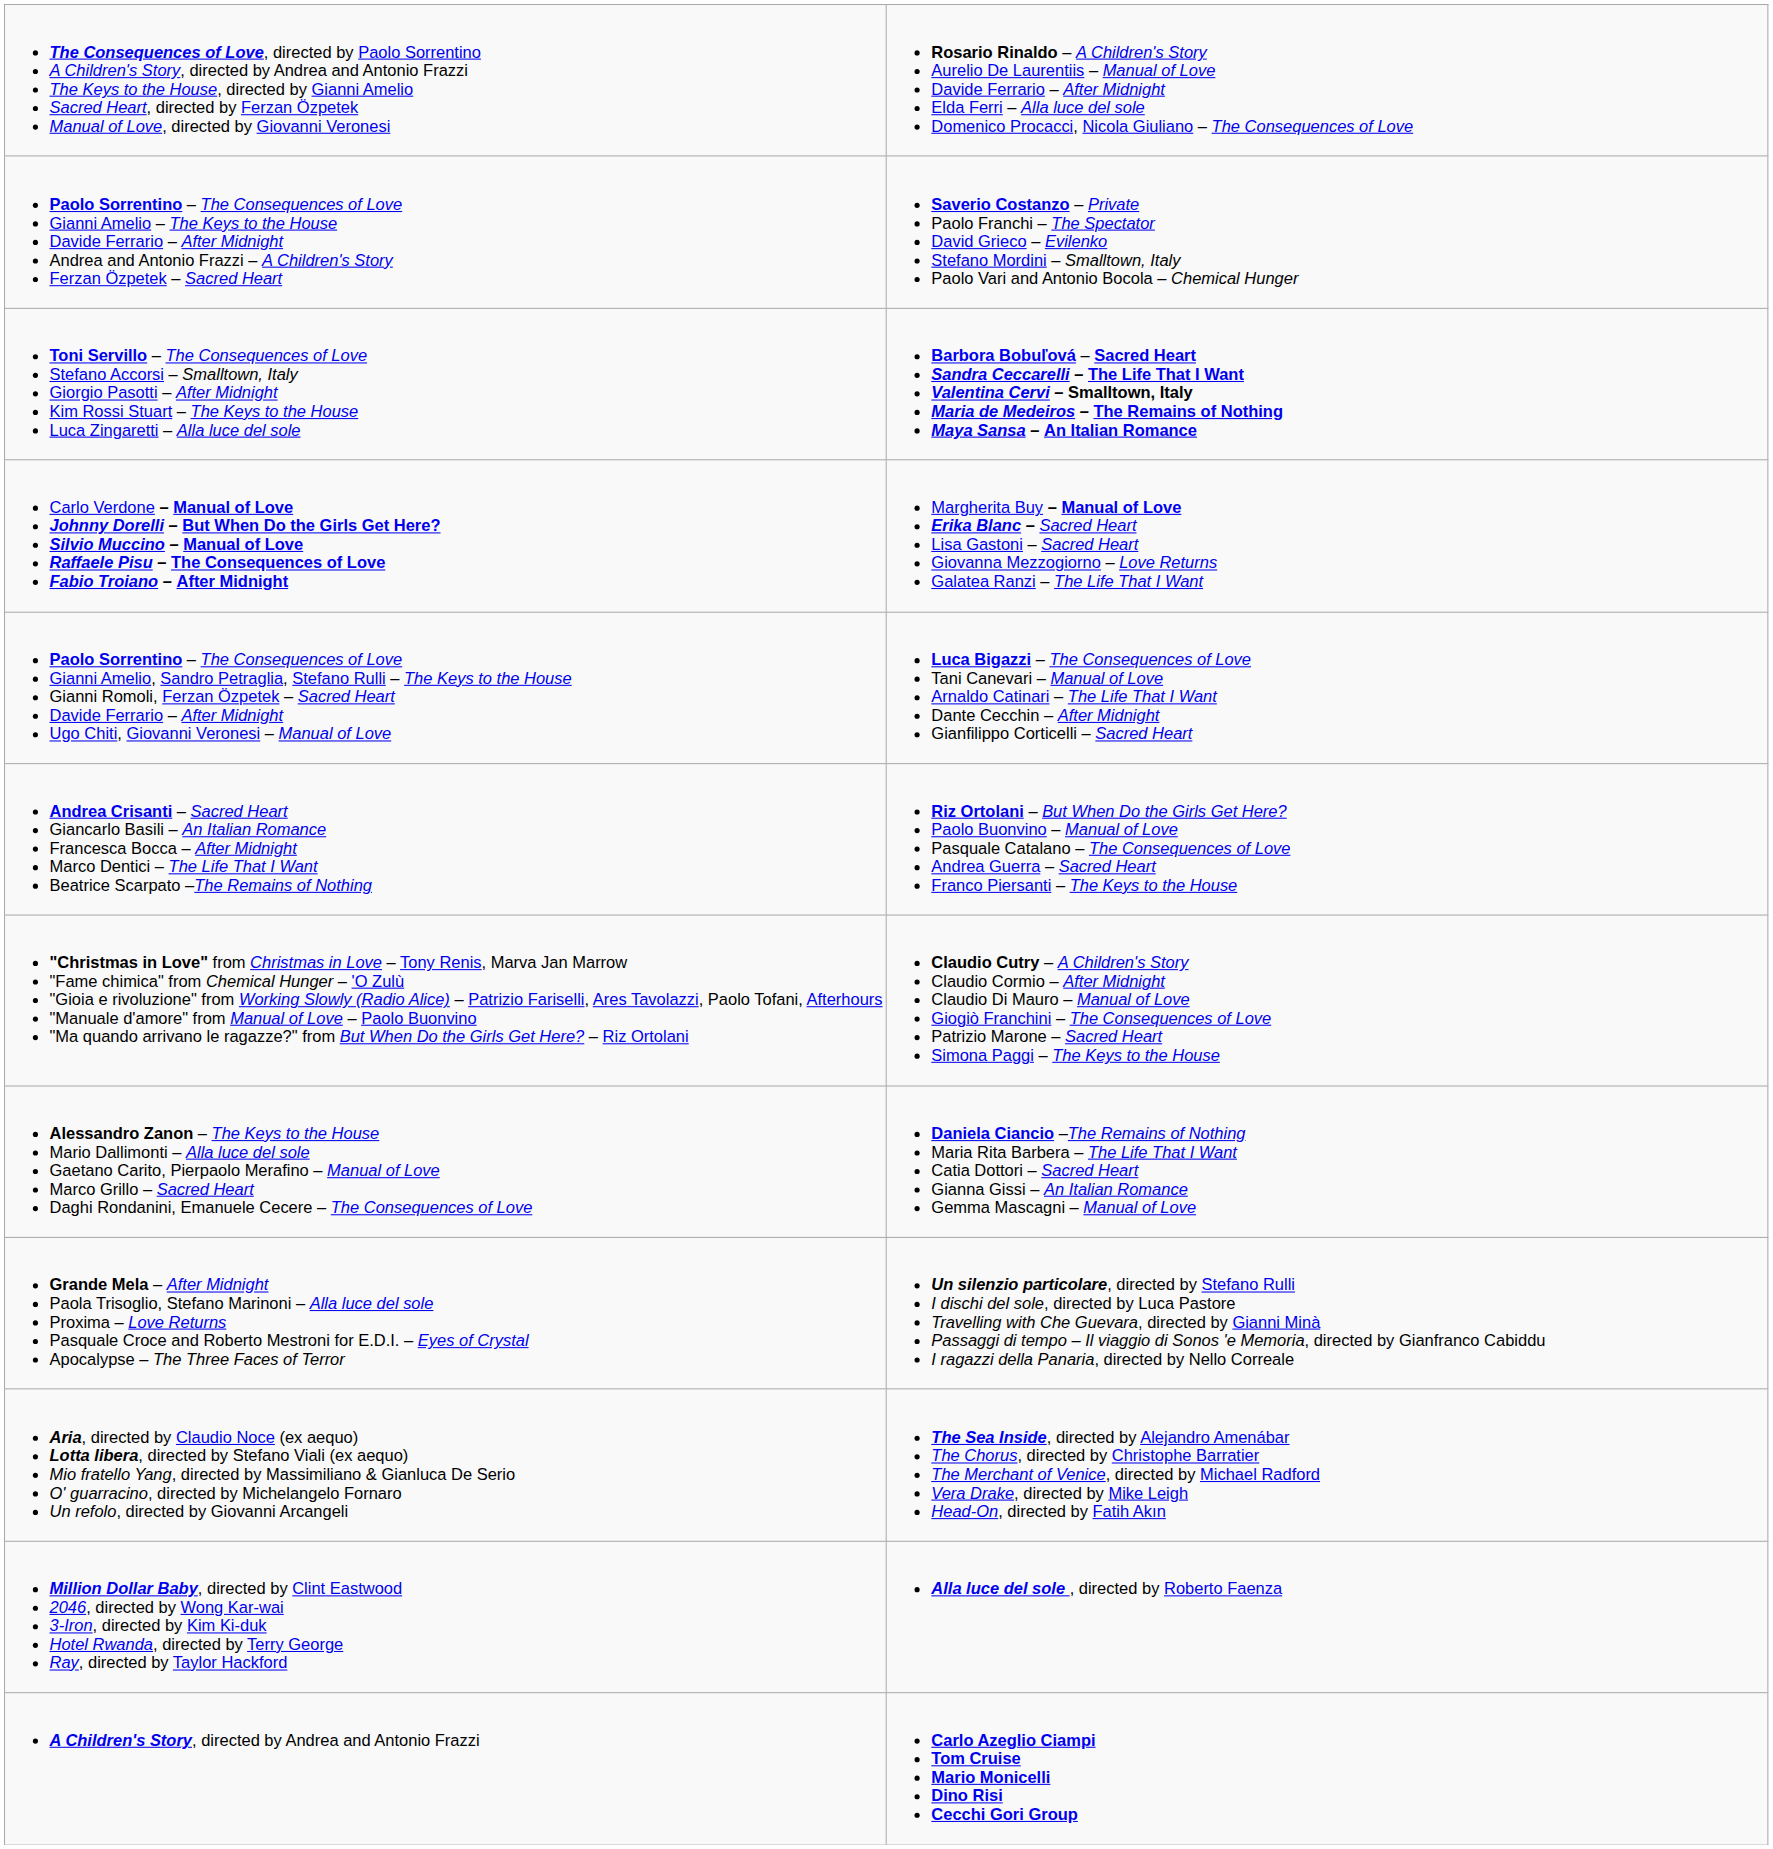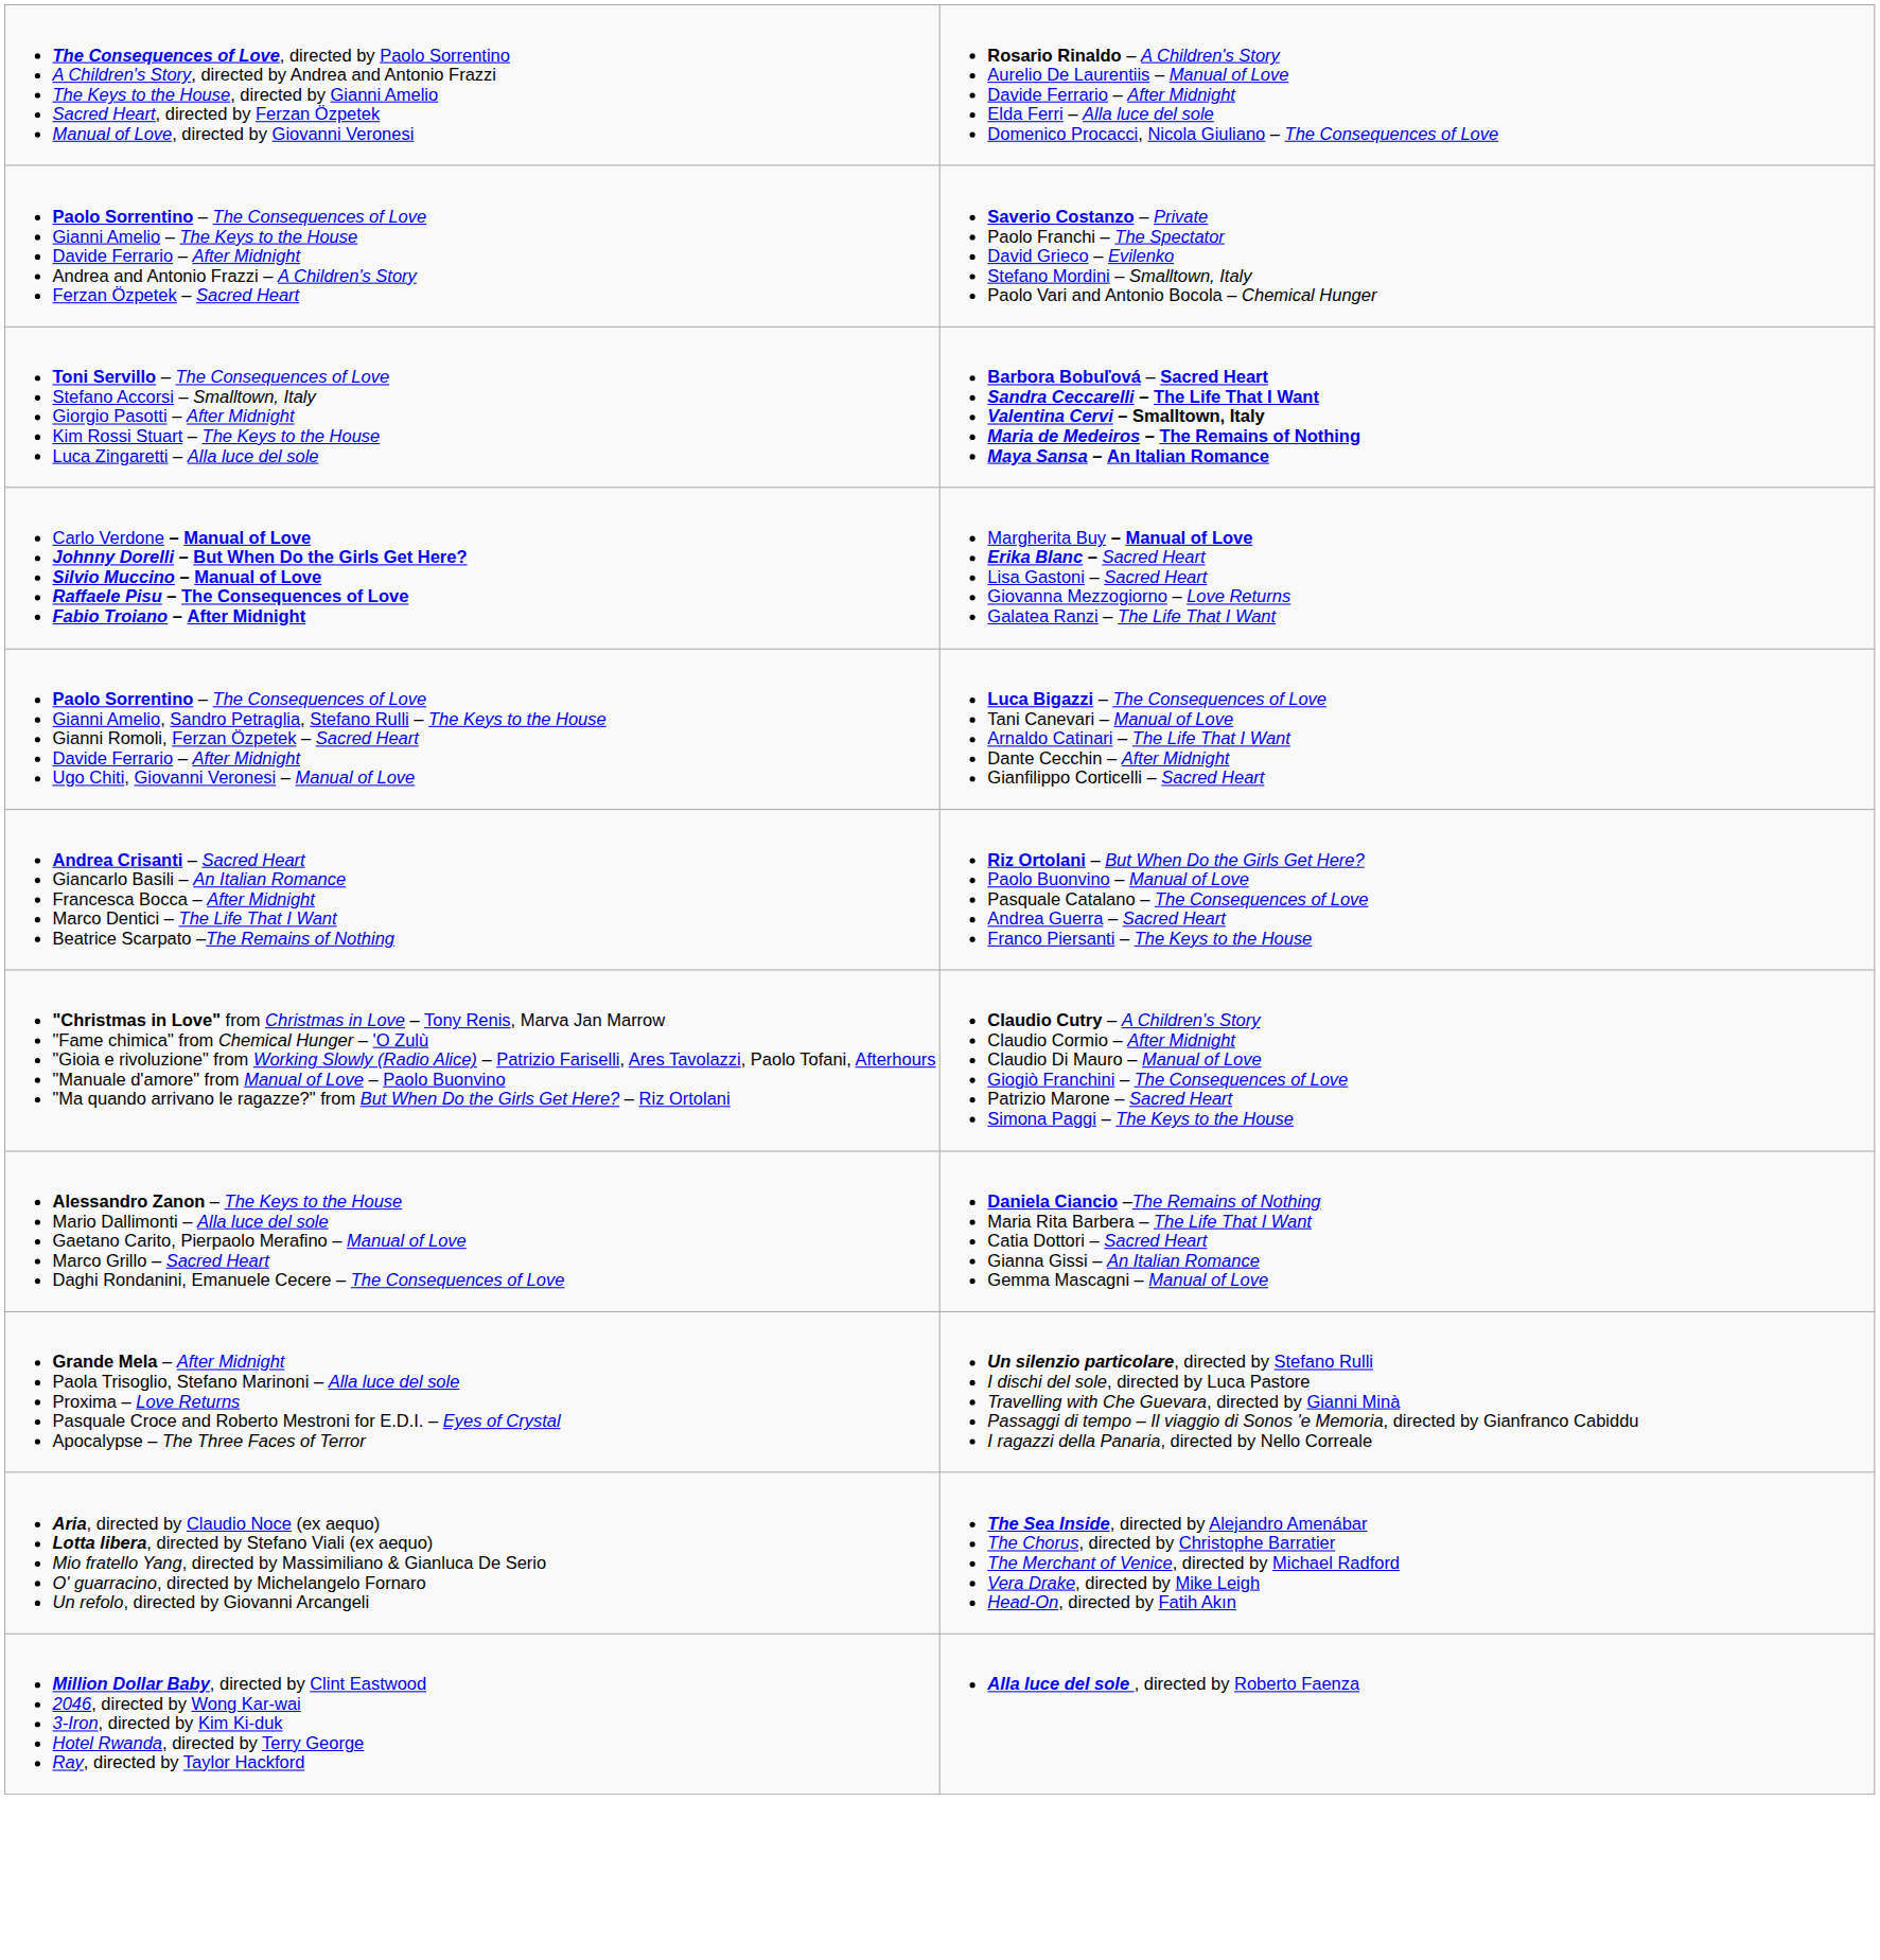 <table class="wikitable" role="presentation">
 <tr>
 <td style="vertical-align:top; width:50%;"><br><ul><li><strong><em><a href='#'>The Consequences of Love</a></em></strong>, directed by <a href='#'>Paolo Sorrentino</a></li><li><em><a href='#'>A Children's Story</a></em>, directed by Andrea and Antonio Frazzi</li><li><em><a href='#'>The Keys to the House</a></em>, directed by <a href='#'>Gianni Amelio</a></li><li><em><a href='#'>Sacred Heart</a></em>, directed by <a href='#'>Ferzan Özpetek</a></li><li><em><a href='#'>Manual of Love</a></em>, directed by <a href='#'>Giovanni Veronesi</a></li></ul></td>
 <td style="vertical-align:top; width:50%;"><br><ul><li><strong>Rosario Rinaldo</strong> – <em><a href='#'>A Children's Story</a></em></li><li><a href='#'>Aurelio De Laurentiis</a> – <em><a href='#'>Manual of Love</a></em></li><li><a href='#'>Davide Ferrario</a> – <em><a href='#'>After Midnight</a></em></li><li><a href='#'>Elda Ferri</a> – <em><a href='#'>Alla luce del sole</a></em></li><li><a href='#'>Domenico Procacci</a>, <a href='#'>Nicola Giuliano</a> – <em><a href='#'>The Consequences of Love</a></em></li></ul></td>
 </tr>
 <tr>
 <td style="vertical-align:top; width:50%;"><br><ul><li><strong><a href='#'>Paolo Sorrentino</a></strong> – <em><a href='#'>The Consequences of Love</a></em></li><li><a href='#'>Gianni Amelio</a> – <em><a href='#'>The Keys to the House</a></em></li><li><a href='#'>Davide Ferrario</a> – <em><a href='#'>After Midnight</a></em></li><li>Andrea and Antonio Frazzi  – <em><a href='#'>A Children's Story</a></em></li><li><a href='#'>Ferzan Özpetek</a> – <em><a href='#'>Sacred Heart</a></em></li></ul></td>
 <td style="vertical-align:top; width:50%;"><br><ul><li><strong><a href='#'>Saverio Costanzo</a></strong> – <em><a href='#'>Private</a></em></li><li>Paolo Franchi  – <em><a href='#'>The Spectator</a></em></li><li><a href='#'>David Grieco</a> – <em><a href='#'>Evilenko</a></em></li><li><a href='#'>Stefano Mordini</a> – <em>Smalltown, Italy</em></li><li>Paolo Vari and Antonio Bocola  – <em>Chemical Hunger</em></li></ul></td>
 </tr>
 <tr>
 <td style="vertical-align:top; width:50%;"><br><ul><li><strong><a href='#'>Toni Servillo</a></strong> – <em><a href='#'>The Consequences of Love</a></em></li><li><a href='#'>Stefano Accorsi</a> – <em>Smalltown, Italy</em></li><li><a href='#'>Giorgio Pasotti</a> – <em><a href='#'>After Midnight</a></em></li><li><a href='#'>Kim Rossi Stuart</a> – <em><a href='#'>The Keys to the House</a></em></li><li><a href='#'>Luca Zingaretti</a> – <em><a href='#'>Alla luce del sole </a></em></li></ul></td>
 <td style="vertical-align:top; width:50%;"><br><ul><li><strong><a href='#'>Barbora Bobuľová</a></strong> – <strong><a href='#'>Sacred Heart</a><em></li><li><a href='#'>Sandra Ceccarelli</a> – </em><a href='#'>The Life That I Want</a><em></li><li><a href='#'>Valentina Cervi</a> – </em>Smalltown, Italy<em></li><li><a href='#'>Maria de Medeiros</a> – </em><a href='#'>The Remains of Nothing</a><em></li><li><a href='#'>Maya Sansa</a> – </em><a href='#'>An Italian Romance</a><em></li></ul></td>
 </tr>
 <tr>
 <td style="vertical-align:top; width:50%;"><br><ul><li></strong><a href='#'>Carlo Verdone</a><strong> – </em><a href='#'>Manual of Love</a><em></li><li><a href='#'>Johnny Dorelli</a> – </em><a href='#'>But When Do the Girls Get Here?</a><em></li><li><a href='#'>Silvio Muccino</a> – </em><a href='#'>Manual of Love</a><em></li><li><a href='#'>Raffaele Pisu</a> – </em><a href='#'>The Consequences of Love</a><em></li><li><a href='#'>Fabio Troiano</a> – </em><a href='#'>After Midnight</a><em></li></ul></td>
 <td style="vertical-align:top; width:50%;"><br><ul><li></strong><a href='#'>Margherita Buy</a><strong> – </em><a href='#'>Manual of Love</a><em></li><li><a href='#'>Erika Blanc</a> – </strong><a href='#'>Sacred Heart</a></em></li><li><a href='#'>Lisa Gastoni</a> – <em><a href='#'>Sacred Heart</a></em></li><li><a href='#'>Giovanna Mezzogiorno</a> – <em><a href='#'>Love Returns</a></em></li><li><a href='#'>Galatea Ranzi</a> – <em><a href='#'>The Life That I Want</a></em></li></ul></td>
 </tr>
 <tr>
 <td style="vertical-align:top; width:50%;"><br><ul><li><strong><a href='#'>Paolo Sorrentino</a></strong> – <em><a href='#'>The Consequences of Love</a></em></li><li><a href='#'>Gianni Amelio</a>, <a href='#'>Sandro Petraglia</a>, <a href='#'>Stefano Rulli</a> – <em><a href='#'>The Keys to the House</a></em></li><li>Gianni Romoli, <a href='#'>Ferzan Özpetek</a> – <em><a href='#'>Sacred Heart</a></em></li><li><a href='#'>Davide Ferrario</a> – <em><a href='#'>After Midnight</a></em></li><li><a href='#'>Ugo Chiti</a>, <a href='#'>Giovanni Veronesi</a> – <em><a href='#'>Manual of Love</a></em></li></ul></td>
 <td style="vertical-align:top; width:50%;"><br><ul><li><strong><a href='#'>Luca Bigazzi</a></strong> – <em><a href='#'>The Consequences of Love</a></em></li><li>Tani Canevari  – <em><a href='#'>Manual of Love</a></em></li><li><a href='#'>Arnaldo Catinari</a> – <em><a href='#'>The Life That I Want</a></em></li><li>Dante Cecchin  – <em><a href='#'>After Midnight</a></em></li><li>Gianfilippo Corticelli  – <em><a href='#'>Sacred Heart</a></em></li></ul></td>
 </tr>
 <tr>
 <td style="vertical-align:top; width:50%;"><br><ul><li><strong><a href='#'>Andrea Crisanti</a></strong> – <em><a href='#'>Sacred Heart</a></em></li><li>Giancarlo Basili  – <em><a href='#'>An Italian Romance</a></em></li><li>Francesca Bocca  – <em><a href='#'>After Midnight</a></em></li><li>Marco Dentici  – <em><a href='#'>The Life That I Want</a></em></li><li>Beatrice Scarpato  –<em><a href='#'>The Remains of Nothing</a></em></li></ul></td>
 <td style="vertical-align:top; width:50%;"><br><ul><li><strong><a href='#'>Riz Ortolani</a></strong> – <em><a href='#'>But When Do the Girls Get Here?</a></em></li><li><a href='#'>Paolo Buonvino</a> – <em><a href='#'>Manual of Love</a></em></li><li>Pasquale Catalano – <em><a href='#'>The Consequences of Love</a></em></li><li><a href='#'>Andrea Guerra</a> – <em><a href='#'>Sacred Heart</a></em></li><li><a href='#'>Franco Piersanti</a> – <em><a href='#'>The Keys to the House</a></em></li></ul></td>
 </tr>
 <tr>
 <td style="vertical-align:top; width:50%;"><br><ul><li><strong>"Christmas in Love"</strong> from  <em><a href='#'>Christmas in Love</a></em> –  <a href='#'>Tony Renis</a>, Marva Jan Marrow</li><li>"Fame chimica" from <em>Chemical Hunger</em> – <a href='#'>'O Zulù</a></li><li>"Gioia e rivoluzione" from <em><a href='#'>Working Slowly (Radio Alice)</a></em>  – <a href='#'>Patrizio Fariselli</a>, <a href='#'>Ares Tavolazzi</a>, Paolo Tofani, <a href='#'>Afterhours</a></li><li>"Manuale d'amore" from  <em><a href='#'>Manual of Love</a></em>  –  <a href='#'>Paolo Buonvino</a></li><li>"Ma quando arrivano le ragazze?" from <em><a href='#'>But When Do the Girls Get Here?</a></em> –  <a href='#'>Riz Ortolani</a></li></ul></td>
 <td style="vertical-align:top; width:50%;"><br><ul><li><strong>Claudio Cutry</strong> – <em><a href='#'>A Children's Story</a></em></li><li>Claudio Cormio  – <em><a href='#'>After Midnight</a></em></li><li>Claudio Di Mauro  – <em><a href='#'>Manual of Love</a></em></li><li><a href='#'>Giogiò Franchini</a>  – <em><a href='#'>The Consequences of Love</a></em></li><li>Patrizio Marone  – <em><a href='#'>Sacred Heart</a></em></li><li><a href='#'>Simona Paggi</a> – <em><a href='#'>The Keys to the House</a></em></li></ul></td>
 </tr>
 <tr>
 <td style="vertical-align:top; width:50%;"><br><ul><li><strong>Alessandro Zanon</strong> –  <em><a href='#'>The Keys to the House</a></em></li><li>Mario Dallimonti – <em><a href='#'>Alla luce del sole </a></em></li><li>Gaetano Carito, Pierpaolo Merafino  – <em><a href='#'>Manual of Love</a></em></li><li>Marco Grillo  – <em><a href='#'>Sacred Heart</a></em></li><li>Daghi Rondanini, Emanuele Cecere  – <em><a href='#'>The Consequences of Love</a></em></li></ul></td>
 <td style="vertical-align:top; width:50%;"><br><ul><li><strong><a href='#'>Daniela Ciancio</a></strong> –<em><a href='#'>The Remains of Nothing</a></em></li><li>Maria Rita Barbera  – <em><a href='#'>The Life That I Want</a></em></li><li>Catia Dottori  – <em><a href='#'>Sacred Heart</a></em></li><li>Gianna Gissi  – <em><a href='#'>An Italian Romance</a></em></li><li>Gemma Mascagni  – <em><a href='#'>Manual of Love</a></em></li></ul></td>
 </tr>
 <tr>
 <td style="vertical-align:top; width:50%;"><br><ul><li><strong>Grande Mela</strong> – <em><a href='#'>After Midnight</a></em></li><li>Paola Trisoglio, Stefano Marinoni  – <em><a href='#'>Alla luce del sole </a></em></li><li>Proxima – <em><a href='#'>Love Returns</a></em></li><li>Pasquale Croce and Roberto Mestroni for E.D.I. – <em><a href='#'>Eyes of Crystal</a></em></li><li>Apocalypse – <em>The Three Faces of Terror</em></li></ul></td>
 <td style="vertical-align:top; width:50%;"><br><ul><li><strong><em>Un silenzio particolare</em></strong>, directed by <a href='#'>Stefano Rulli</a></li><li><em>I dischi del sole</em>, directed by Luca Pastore</li><li><em>Travelling with Che Guevara</em>, directed by <a href='#'>Gianni Minà</a></li><li><em>Passaggi di tempo – Il viaggio di Sonos 'e Memoria</em>, directed by Gianfranco Cabiddu</li><li><em>I ragazzi della Panaria</em>, directed by Nello Correale</li></ul></td>
 </tr>
 <tr>
 <td style="vertical-align:top; width:50%;"><br><ul><li><strong><em>Aria</em></strong>, directed by <a href='#'>Claudio Noce</a> (ex aequo)</li><li><strong><em>Lotta libera</em></strong>, directed by Stefano Viali (ex aequo)</li><li><em>Mio fratello Yang</em>, directed by  Massimiliano & Gianluca De Serio</li><li><em>O' guarracino</em>, directed by Michelangelo Fornaro</li><li><em>Un refolo</em>, directed by  Giovanni Arcangeli</li></ul></td>
 <td style="vertical-align:top; width:50%;"><br><ul><li><strong><em><a href='#'>The Sea Inside</a></em></strong>, directed by <a href='#'>Alejandro Amenábar</a></li><li><em><a href='#'>The Chorus</a></em>, directed by <a href='#'>Christophe Barratier</a></li><li><em><a href='#'>The Merchant of Venice</a></em>, directed by <a href='#'>Michael Radford</a></li><li><em><a href='#'>Vera Drake</a></em>, directed by <a href='#'>Mike Leigh</a></li><li><em><a href='#'>Head-On</a></em>, directed by <a href='#'>Fatih Akın</a></li></ul></td>
 </tr>
 <tr>
 <td style="vertical-align:top; width:50%;"><br><ul><li><strong><em><a href='#'>Million Dollar Baby</a></em></strong>, directed by <a href='#'>Clint Eastwood</a></li><li><em><a href='#'>2046</a></em>, directed by <a href='#'>Wong Kar-wai</a></li><li><em><a href='#'>3-Iron</a></em>, directed by <a href='#'>Kim Ki-duk</a></li><li><em><a href='#'>Hotel Rwanda</a></em>, directed by <a href='#'>Terry George</a></li><li><em><a href='#'>Ray</a></em>, directed by <a href='#'>Taylor Hackford</a></li></ul></td>
 <td style="vertical-align:top; width:50%;"><br><ul><li><strong><em><a href='#'>Alla luce del sole </a></em></strong>, directed by <a href='#'>Roberto Faenza</a></li></ul></td>
 </tr>
-<tr>
-<td style="vertical-align:top; width:50%;"><br><ul><li><strong><em><a href='#'>A Children's Story</a></em></strong>, directed by Andrea and Antonio Frazzi</li></ul></td>
-<td style="vertical-align:top; width:50%;"><br><ul><li><strong><a href='#'>Carlo Azeglio Ciampi</a></strong></li><li><strong><a href='#'>Tom Cruise</a></strong></li><li><strong><a href='#'>Mario Monicelli</a></strong></li><li><strong><a href='#'>Dino Risi</a></strong></li><li><strong><a href='#'>Cecchi Gori Group</a></strong></li></ul></td>
-</tr>
 </table>
